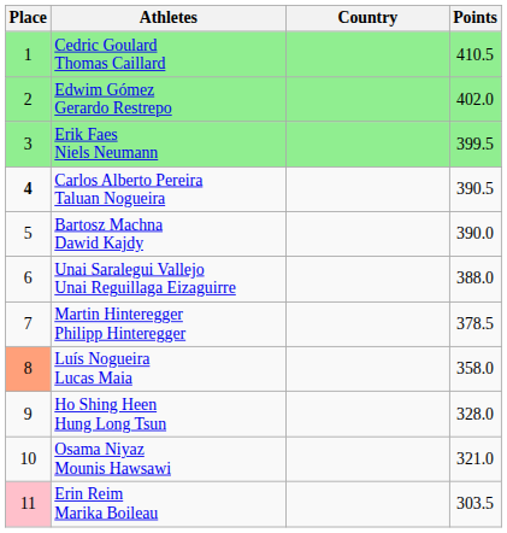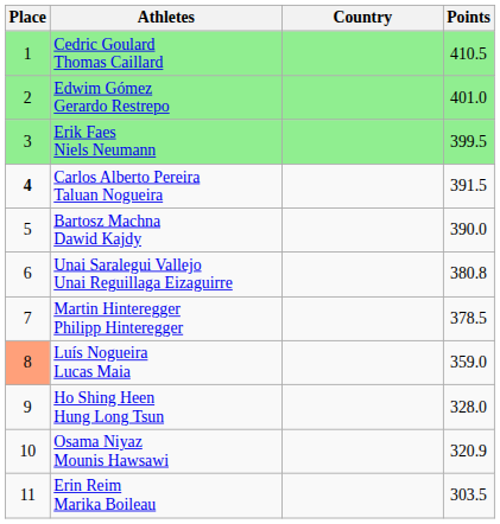 <table class="wikitable">
 <tr>
 <th>Place</th>
 <th width=220px>Athletes</th>
 <th width=150px>Country</th>
 <th>Points</th>
 </tr>
 <tr bgcolor=lightgreen>
 <td align=center>1</td>
 <td><a href='#'>Cedric Goulard</a><br><a href='#'>Thomas Caillard</a></td>
 <td></td>
 <td align=center>410.5</td>
 </tr>
 <tr bgcolor=lightgreen>
 <td align=center>2</td>
 <td><a href='#'>Edwim Gómez</a><br><a href='#'>Gerardo Restrepo</a></td>
 <td></td>
-<td align=center>402.0</td>
+<td align=center>401.0</td>
 </tr>
 <tr bgcolor=lightgreen>
 <td align=center>3</td>
 <td><a href='#'>Erik Faes</a><br><a href='#'>Niels Neumann</a></td>
 <td></td>
 <td align=center>399.5</td>
 </tr>
 <tr>
 <td align=center><strong>4</strong></td>
 <td><a href='#'>Carlos Alberto Pereira</a><br><a href='#'>Taluan Nogueira</a></td>
 <td></td>
-<td align=center>390.5</td>
+<td align=center>391.5</td>
 </tr>
 <tr>
 <td align=center>5</td>
 <td><a href='#'>Bartosz Machna</a><br><a href='#'>Dawid Kajdy</a></td>
 <td></td>
 <td align=center>390.0</td>
 </tr>
 <tr>
 <td align=center>6</td>
 <td><a href='#'>Unai Saralegui Vallejo</a><br><a href='#'>Unai Reguillaga Eizaguirre</a></td>
 <td></td>
-<td align=center>388.0</td>
+<td align=center>380.8</td>
 </tr>
 <tr>
 <td align=center>7</td>
 <td><a href='#'>Martin Hinteregger</a><br><a href='#'>Philipp Hinteregger</a></td>
 <td></td>
 <td align=center>378.5</td>
 </tr>
 <tr>
 <td align=center style="background: lightsalmon;">8</td>
 <td><a href='#'>Luís Nogueira</a><br><a href='#'>Lucas Maia</a></td>
 <td></td>
-<td align=center>358.0</td>
+<td align=center>359.0</td>
 </tr>
 <tr>
 <td align=center>9</td>
 <td><a href='#'>Ho Shing Heen</a><br><a href='#'>Hung Long Tsun</a></td>
 <td></td>
 <td align=center>328.0</td>
 </tr>
 <tr>
 <td align=center>10</td>
 <td><a href='#'>Osama Niyaz</a><br><a href='#'>Mounis Hawsawi</a></td>
 <td></td>
-<td align=center>321.0</td>
+<td align=center>320.9</td>
 </tr>
 <tr>
-<td align=center style="background: pink;">11</td>
+<td align=center>11</td>
 <td><a href='#'>Erin Reim</a><br><a href='#'>Marika Boileau</a></td>
 <td></td>
 <td align=center>303.5</td>
 </tr>
 </table>
